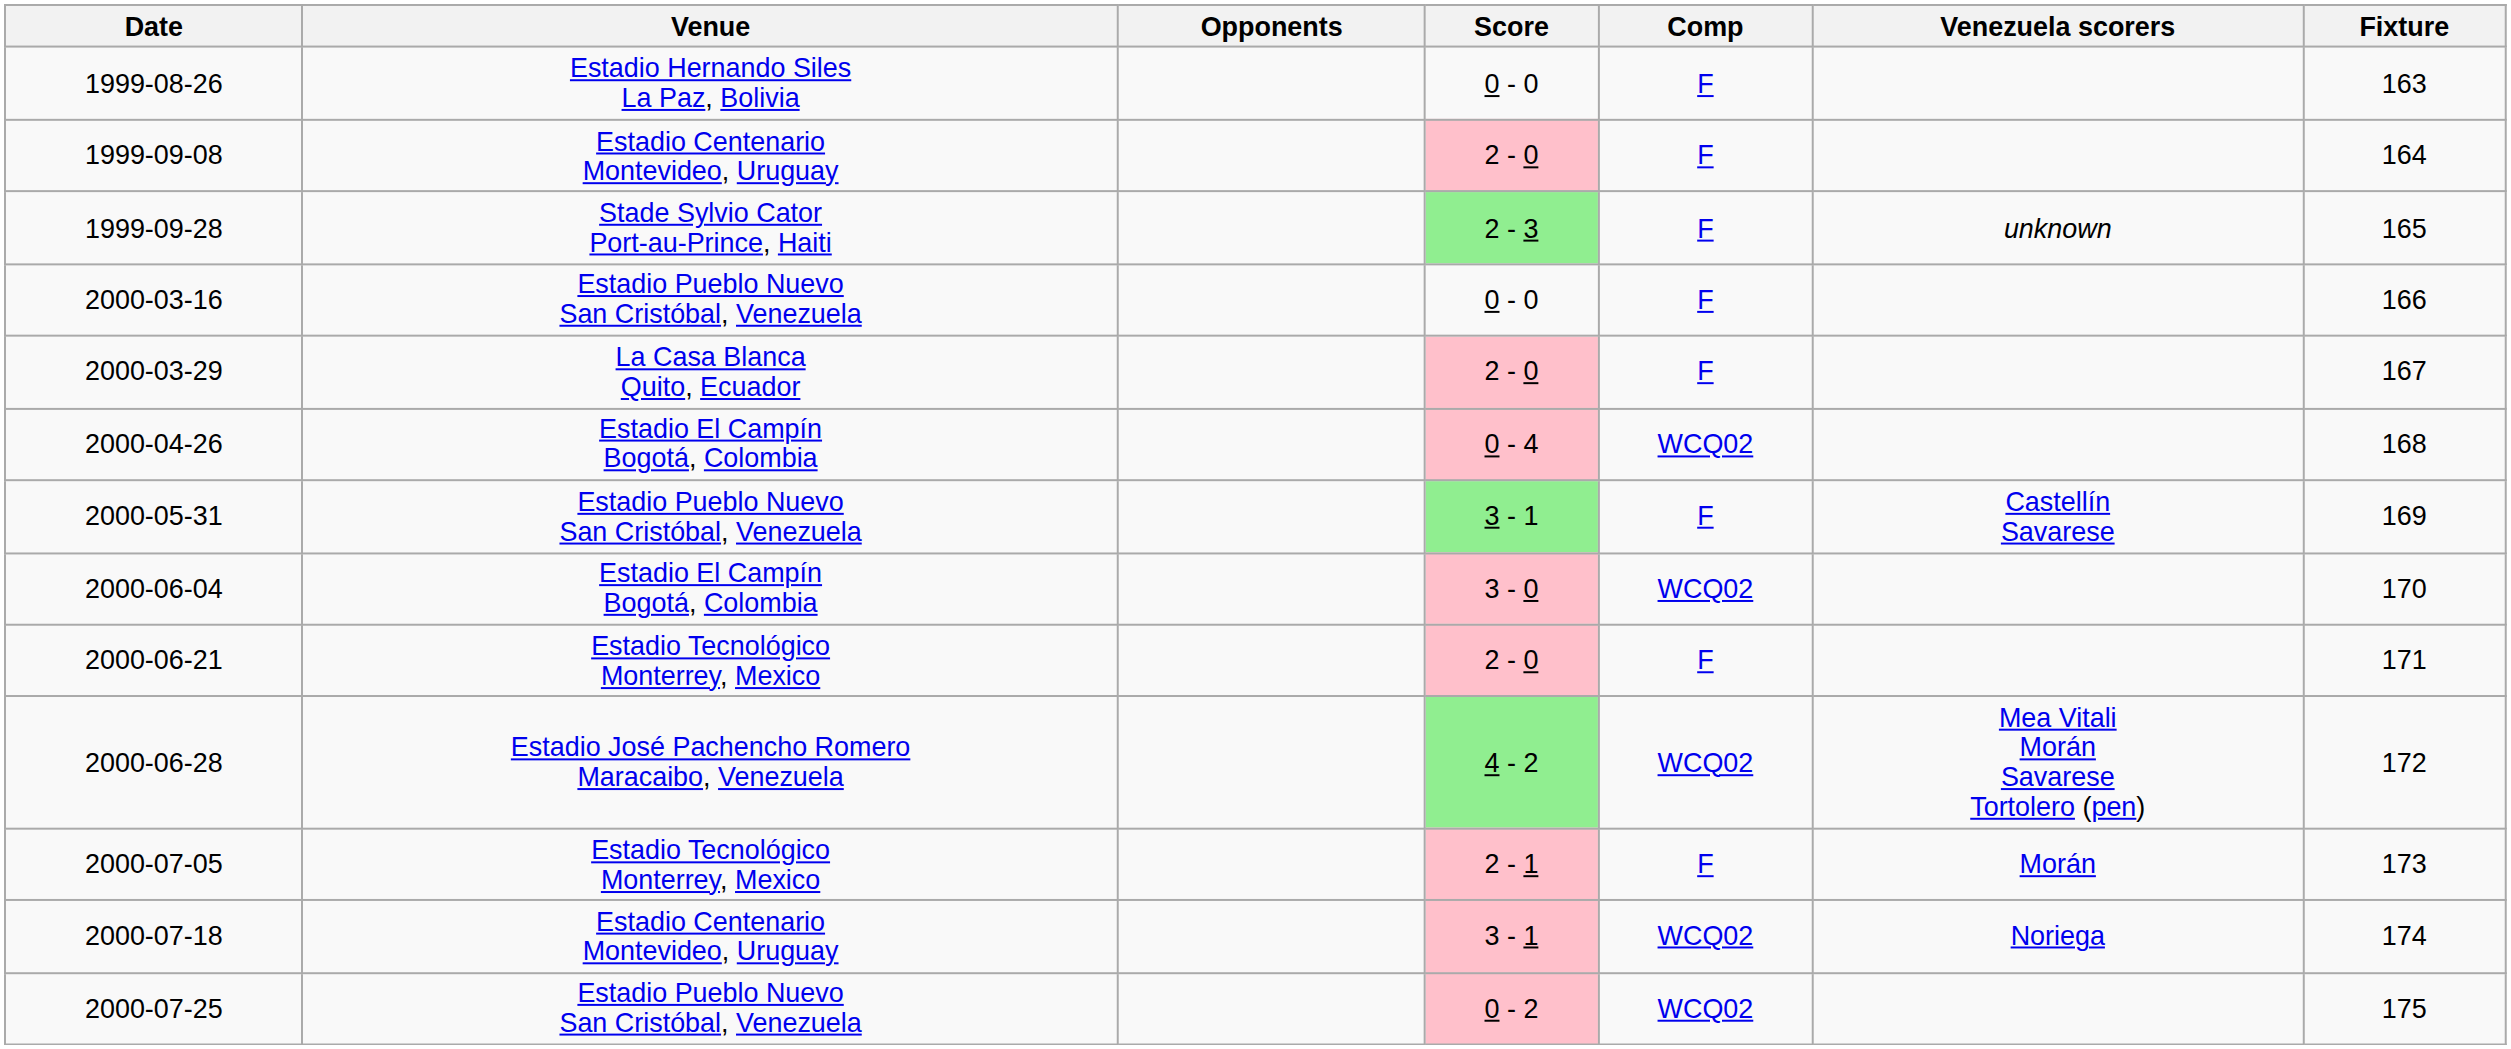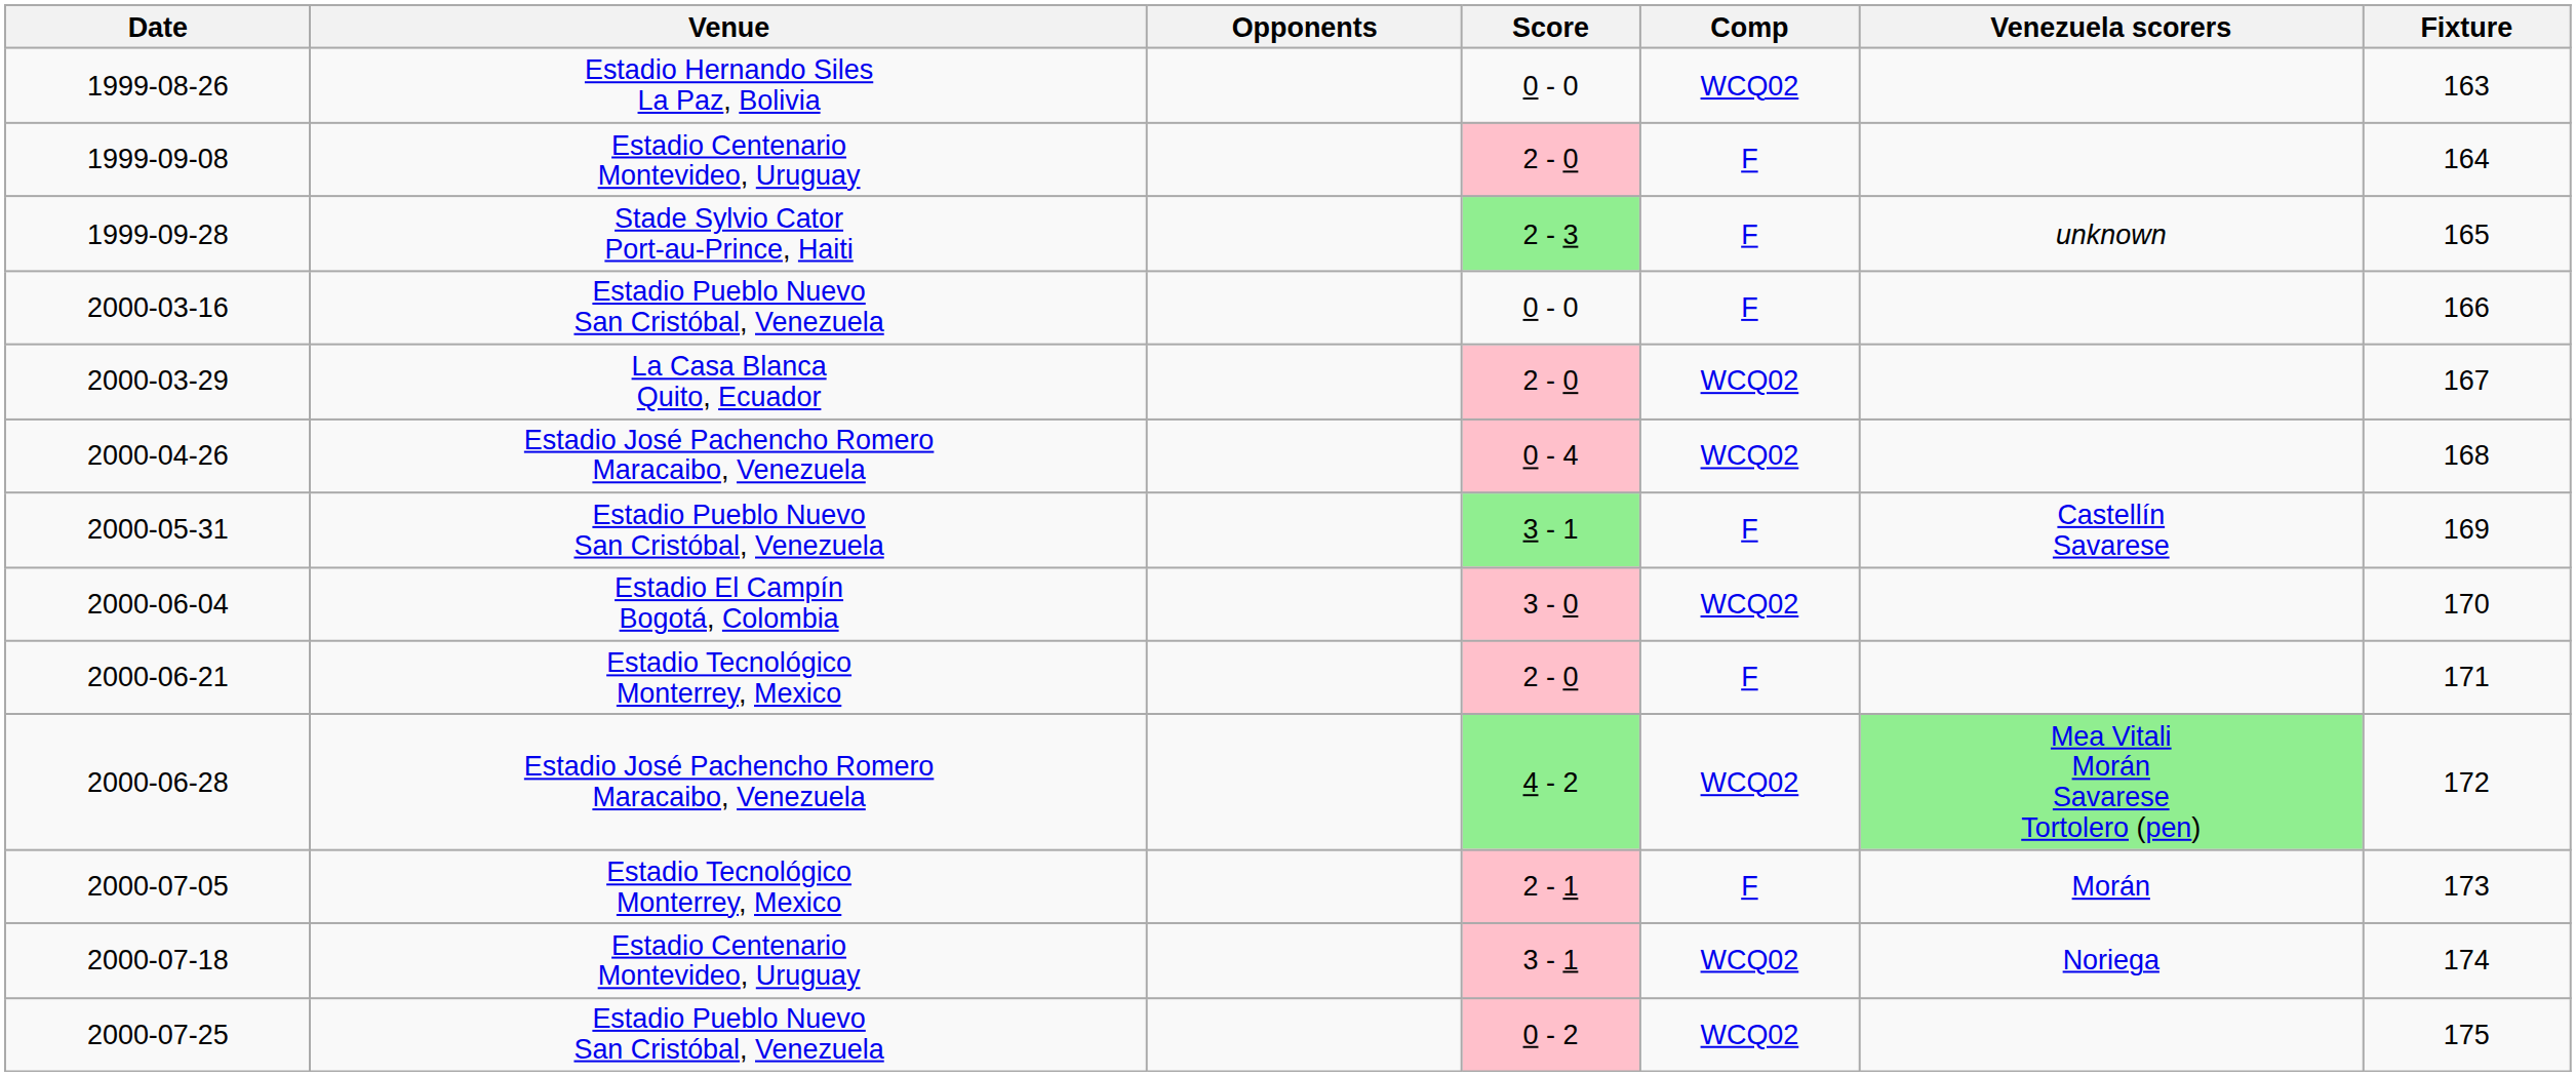 <table class="wikitable" style="font-size:85%; text-align:center;" width="100%">
 <tr>
 <th>Date</th>
 <th>Venue</th>
 <th>Opponents</th>
 <th>Score</th>
 <th>Comp</th>
 <th>Venezuela scorers</th>
 <th>Fixture </th>
 </tr>
 <tr>
 <td>1999-08-26</td>
 <td><a href='#'>Estadio Hernando Siles</a><br><a href='#'>La Paz</a>, <a href='#'>Bolivia</a></td>
 <td></td>
 <td><u>0</u> - 0</td>
-<td><a href='#'>F</a></td>
+<td><a href='#'>WCQ02</a></td>
 <td></td>
 <td>163</td>
 </tr>
 <tr>
 <td>1999-09-08</td>
 <td><a href='#'>Estadio Centenario</a><br><a href='#'>Montevideo</a>, <a href='#'>Uruguay</a></td>
 <td></td>
 <td bgcolor="pink">2 - <u>0</u></td>
 <td><a href='#'>F</a></td>
 <td></td>
 <td>164</td>
 </tr>
 <tr>
 <td>1999-09-28</td>
 <td><a href='#'>Stade Sylvio Cator</a><br><a href='#'>Port-au-Prince</a>, <a href='#'>Haiti</a></td>
 <td></td>
 <td bgcolor="lightgreen">2 - <u>3</u></td>
 <td><a href='#'>F</a></td>
 <td><em>unknown</em></td>
 <td>165</td>
 </tr>
 <tr>
 <td>2000-03-16</td>
 <td><a href='#'>Estadio Pueblo Nuevo</a><br><a href='#'>San Cristóbal</a>, <a href='#'>Venezuela</a></td>
 <td></td>
 <td><u>0</u> - 0</td>
 <td><a href='#'>F</a></td>
 <td></td>
 <td>166</td>
 </tr>
 <tr>
 <td>2000-03-29</td>
 <td><a href='#'>La Casa Blanca</a><br><a href='#'>Quito</a>, <a href='#'>Ecuador</a></td>
 <td></td>
 <td bgcolor="pink">2 - <u>0</u></td>
-<td><a href='#'>F</a></td>
+<td><a href='#'>WCQ02</a></td>
 <td></td>
 <td>167</td>
 </tr>
 <tr>
 <td>2000-04-26</td>
-<td><a href='#'>Estadio El Campín</a><br><a href='#'>Bogotá</a>, <a href='#'>Colombia</a></td>
+<td><a href='#'>Estadio José Pachencho Romero</a><br><a href='#'>Maracaibo</a>, <a href='#'>Venezuela</a></td>
 <td></td>
 <td bgcolor="pink"><u>0</u> - 4</td>
 <td><a href='#'>WCQ02</a></td>
 <td></td>
 <td>168</td>
 </tr>
 <tr>
 <td>2000-05-31</td>
 <td><a href='#'>Estadio Pueblo Nuevo</a><br><a href='#'>San Cristóbal</a>, <a href='#'>Venezuela</a></td>
 <td></td>
 <td bgcolor="lightgreen"><u>3</u> - 1</td>
 <td><a href='#'>F</a></td>
 <td><a href='#'>Castellín</a>   <br> <a href='#'>Savarese</a> </td>
 <td>169</td>
 </tr>
 <tr>
 <td>2000-06-04</td>
 <td><a href='#'>Estadio El Campín</a><br><a href='#'>Bogotá</a>, <a href='#'>Colombia</a></td>
 <td></td>
 <td bgcolor="pink">3 - <u>0</u></td>
 <td><a href='#'>WCQ02</a></td>
 <td></td>
 <td>170</td>
 </tr>
 <tr>
 <td>2000-06-21</td>
 <td><a href='#'>Estadio Tecnológico</a><br><a href='#'>Monterrey</a>, <a href='#'>Mexico</a></td>
 <td></td>
 <td bgcolor="pink">2 - <u>0</u></td>
 <td><a href='#'>F</a></td>
 <td></td>
 <td>171</td>
 </tr>
 <tr>
 <td>2000-06-28</td>
 <td><a href='#'>Estadio José Pachencho Romero</a><br><a href='#'>Maracaibo</a>, <a href='#'>Venezuela</a></td>
 <td></td>
 <td bgcolor="lightgreen"><u>4</u> - 2</td>
 <td><a href='#'>WCQ02</a></td>
-<td><a href='#'>Mea Vitali</a>  <br> <a href='#'>Morán</a>  <br> <a href='#'>Savarese</a>  <br> <a href='#'>Tortolero</a>  (<a href='#'>pen</a>)</td>
+<td style="background: lightgreen;"><a href='#'>Mea Vitali</a>  <br> <a href='#'>Morán</a>  <br> <a href='#'>Savarese</a>  <br> <a href='#'>Tortolero</a>  (<a href='#'>pen</a>)</td>
 <td>172</td>
 </tr>
 <tr>
 <td>2000-07-05</td>
 <td><a href='#'>Estadio Tecnológico</a><br><a href='#'>Monterrey</a>, <a href='#'>Mexico</a></td>
 <td></td>
 <td bgcolor="pink">2 - <u>1</u></td>
 <td><a href='#'>F</a></td>
 <td><a href='#'>Morán</a> </td>
 <td>173</td>
 </tr>
 <tr>
 <td>2000-07-18</td>
 <td><a href='#'>Estadio Centenario</a><br><a href='#'>Montevideo</a>, <a href='#'>Uruguay</a></td>
 <td></td>
 <td bgcolor="pink">3 - <u>1</u></td>
 <td><a href='#'>WCQ02</a></td>
 <td><a href='#'>Noriega</a> </td>
 <td>174</td>
 </tr>
 <tr>
 <td>2000-07-25</td>
 <td><a href='#'>Estadio Pueblo Nuevo</a><br><a href='#'>San Cristóbal</a>, <a href='#'>Venezuela</a></td>
 <td></td>
 <td bgcolor="pink"><u>0</u> - 2</td>
 <td><a href='#'>WCQ02</a></td>
 <td></td>
 <td>175</td>
 </tr>
 </table>
